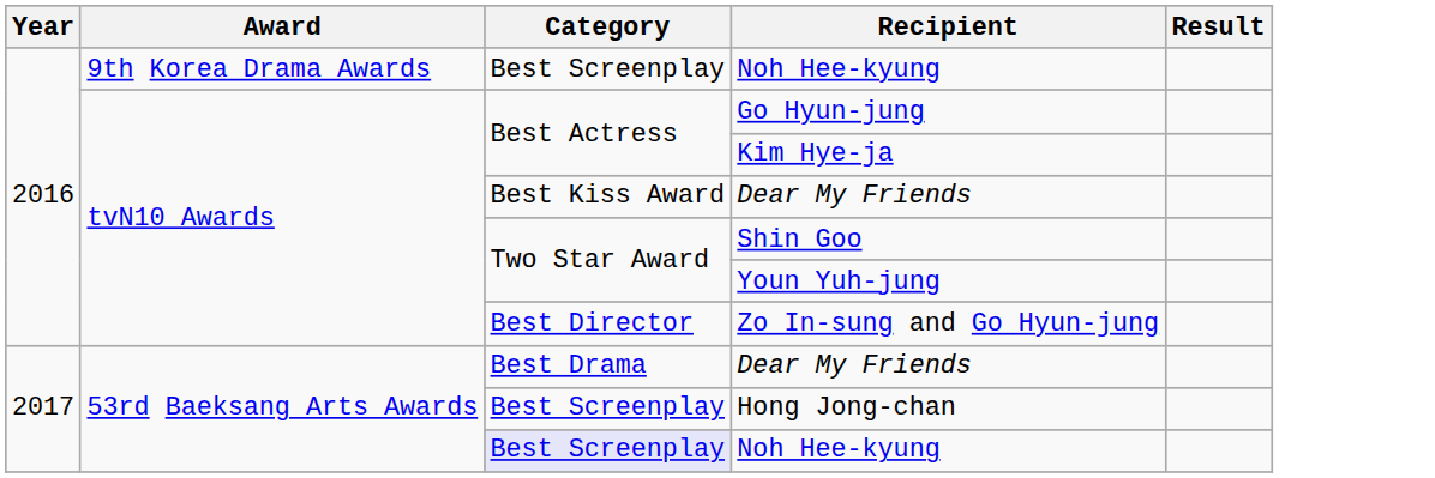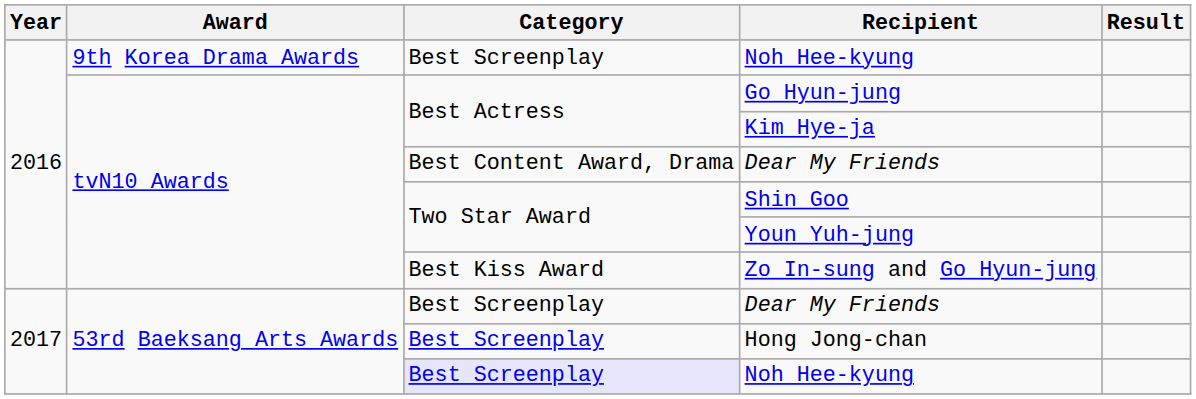 <table class="wikitable sortable">
 <tr>
 <th>Year</th>
 <th>Award</th>
 <th>Category</th>
 <th>Recipient</th>
 <th>Result</th>
 </tr>
 <tr>
 <td rowspan="7">2016</td>
 <td><a href='#'>9th</a> <a href='#'>Korea Drama Awards</a></td>
 <td>Best Screenplay</td>
 <td><a href='#'>Noh Hee-kyung</a></td>
 <td></td>
 </tr>
 <tr>
 <td rowspan="6"><a href='#'>tvN10 Awards</a></td>
 <td rowspan=2>Best Actress</td>
 <td><a href='#'>Go Hyun-jung</a></td>
 <td></td>
 </tr>
 <tr>
 <td><a href='#'>Kim Hye-ja</a></td>
 <td></td>
 </tr>
 <tr>
-<td>Best Kiss Award</td>
+<td>Best Content Award, Drama</td>
 <td><em>Dear My Friends</em></td>
 <td></td>
 </tr>
 <tr>
 <td rowspan="2">Two Star Award</td>
 <td><a href='#'>Shin Goo</a></td>
 <td></td>
 </tr>
 <tr>
 <td><a href='#'>Youn Yuh-jung</a></td>
 <td></td>
 </tr>
 <tr>
-<td><a href='#'>Best Director</a></td>
+<td>Best Kiss Award</td>
 <td><a href='#'>Zo In-sung</a> and <a href='#'>Go Hyun-jung</a></td>
 <td></td>
 </tr>
 <tr>
 <td rowspan="3">2017</td>
 <td rowspan="3"><a href='#'>53rd</a> <a href='#'>Baeksang Arts Awards</a></td>
-<td><a href='#'>Best Drama</a></td>
+<td>Best Screenplay</td>
 <td><em>Dear My Friends</em></td>
 <td></td>
 </tr>
 <tr>
 <td><a href='#'>Best Screenplay</a></td>
 <td>Hong Jong-chan</td>
 <td></td>
 </tr>
 <tr>
 <td style="background: lavender;"><a href='#'>Best Screenplay</a></td>
 <td><a href='#'>Noh Hee-kyung</a></td>
 <td></td>
 </tr>
 </table>
